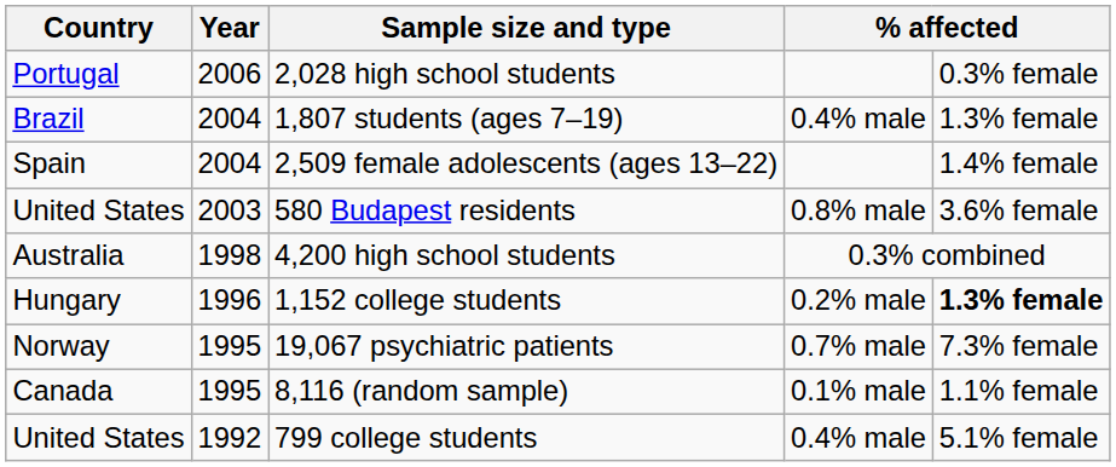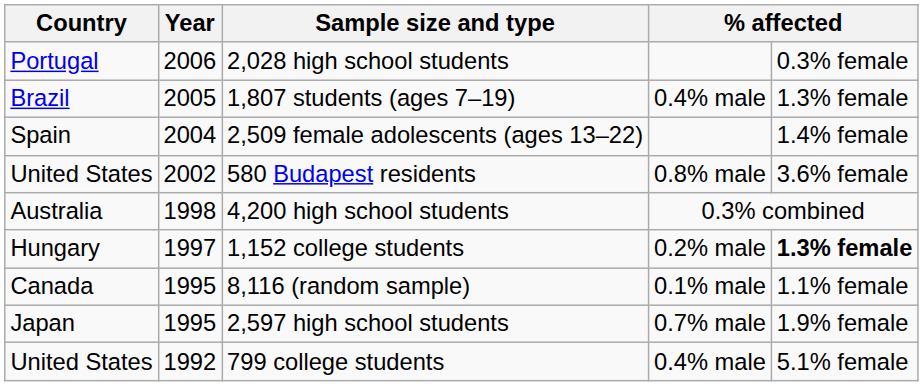 <table class="wikitable" style="margin-left: auto; margin-right: auto; border: none;">
 <tr>
 <th>Country</th>
 <th>Year</th>
 <th>Sample size and type</th>
 <th colspan="2">% affected</th>
 </tr>
 <tr>
 <td><a href='#'>Portugal</a></td>
 <td>2006</td>
 <td>2,028 high school students</td>
 <td></td>
 <td>0.3% female</td>
 </tr>
 <tr>
 <td><a href='#'>Brazil</a></td>
-<td>2004</td>
+<td>2005</td>
 <td>1,807 students (ages 7–19)</td>
 <td>0.4% male</td>
 <td>1.3% female</td>
 </tr>
 <tr>
 <td>Spain</td>
 <td>2004</td>
 <td>2,509 female adolescents (ages 13–22)</td>
 <td></td>
 <td>1.4% female</td>
 </tr>
 <tr>
 <td>United States</td>
-<td>2003</td>
+<td>2002</td>
 <td>580 <a href='#'>Budapest</a> residents</td>
 <td>0.8% male</td>
 <td>3.6% female</td>
 </tr>
 <tr>
 <td>Australia</td>
 <td>1998</td>
 <td>4,200 high school students</td>
 <td align="center" colspan="2">0.3% combined</td>
 </tr>
 <tr>
 <td>Hungary</td>
-<td>1996</td>
+<td>1997</td>
 <td>1,152 college students</td>
 <td>0.2% male</td>
 <td><strong>1.3% female</strong></td>
-</tr>
-<tr>
-<td>Norway</td>
-<td>1995</td>
-<td>19,067 psychiatric patients</td>
-<td>0.7% male</td>
-<td>7.3% female</td>
 </tr>
 <tr>
 <td>Canada</td>
 <td>1995</td>
 <td>8,116 (random sample)</td>
 <td>0.1% male</td>
 <td>1.1% female</td>
 </tr>
 <tr>
+<td>Japan</td>
+<td>1995</td>
+<td>2,597 high school students</td>
+<td>0.7% male</td>
+<td>1.9% female</td>
+</tr>
+<tr>
 <td>United States</td>
 <td>1992</td>
 <td>799 college students</td>
 <td>0.4% male</td>
 <td>5.1% female</td>
 </tr>
 </table>
